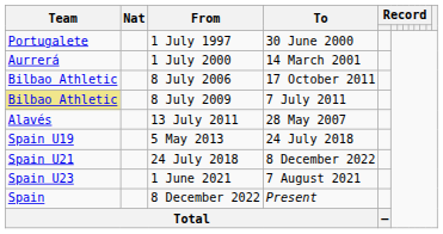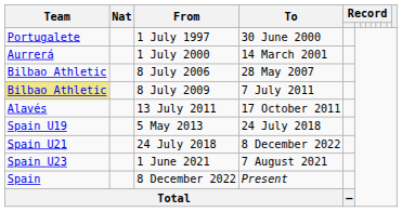 <table class="wikitable" style="text-align: center">
 <tr>
 <th rowspan="2">Team</th>
 <th rowspan="2">Nat</th>
 <th rowspan="2">From</th>
 <th rowspan="2">To</th>
 <th colspan="8">Record</th>
 <th rowspan=2></th>
 </tr>
 <tr>
 <th></th>
 <th></th>
 <th></th>
 <th></th>
 <th></th>
 <th></th>
 <th></th>
 <th></th>
 </tr>
 <tr>
 <td align="left"><a href='#'>Portugalete</a></td>
 <td></td>
 <td align=left>1 July 1997</td>
 <td align=left>30 June 2000<br></td>
 <td></td>
 </tr>
 <tr>
 <td align="left"><a href='#'>Aurrerá</a></td>
 <td></td>
 <td align=left>1 July 2000</td>
 <td align=left>14 March 2001<br></td>
 <td></td>
 </tr>
 <tr>
 <td align="left"><a href='#'>Bilbao Athletic</a></td>
 <td></td>
 <td align=left>8 July 2006</td>
-<td align=left>17 October 2011<br></td>
+<td align=left>28 May 2007<br></td>
 <td></td>
 </tr>
 <tr>
 <td align="left" style="background: khaki;"><a href='#'>Bilbao Athletic</a></td>
 <td></td>
 <td align=left>8 July 2009</td>
 <td align=left>7 July 2011<br></td>
 <td></td>
 </tr>
 <tr>
 <td align="left"><a href='#'>Alavés</a></td>
 <td></td>
 <td align=left>13 July 2011</td>
-<td align=left>28 May 2007<br></td>
+<td align=left>17 October 2011<br></td>
 <td></td>
 </tr>
 <tr>
 <td align="left"><a href='#'>Spain U19</a></td>
 <td></td>
 <td align=left>5 May 2013</td>
 <td align=left>24 July 2018<br></td>
 <td></td>
 </tr>
 <tr>
 <td align="left"><a href='#'>Spain U21</a></td>
 <td></td>
 <td align=left>24 July 2018</td>
 <td align=left>8 December 2022<br></td>
 <td></td>
 </tr>
 <tr>
 <td align="left"><a href='#'>Spain U23</a></td>
 <td></td>
 <td align=left>1 June 2021</td>
 <td align=left>7 August 2021<br></td>
 <td></td>
 </tr>
 <tr>
 <td align="left"><a href='#'>Spain</a></td>
 <td></td>
 <td align=left>8 December 2022</td>
 <td align=left><em>Present</em><br></td>
 <td></td>
 </tr>
 <tr>
 <th colspan="4">Total<br></th>
 <th>—</th>
 </tr>
 </table>
